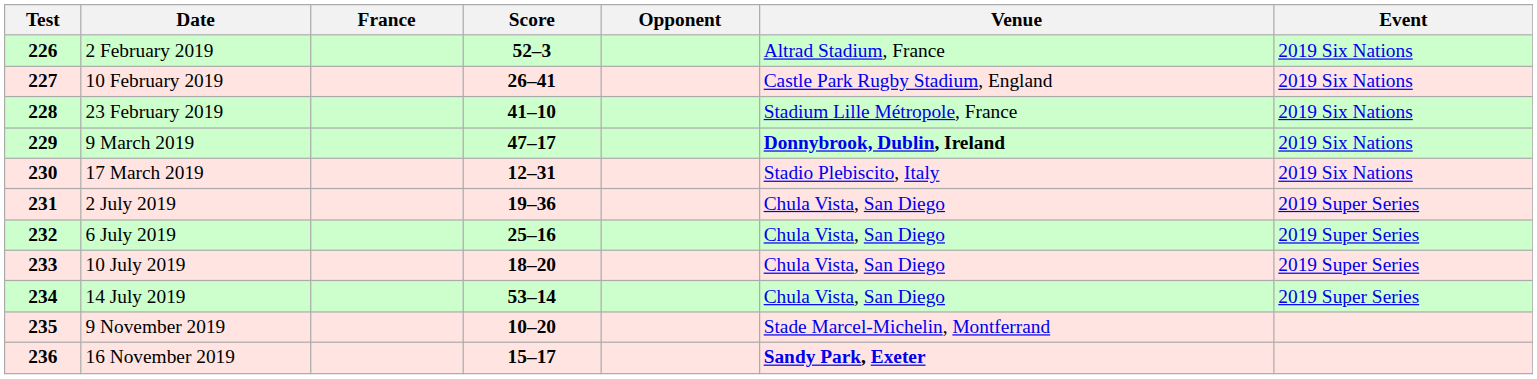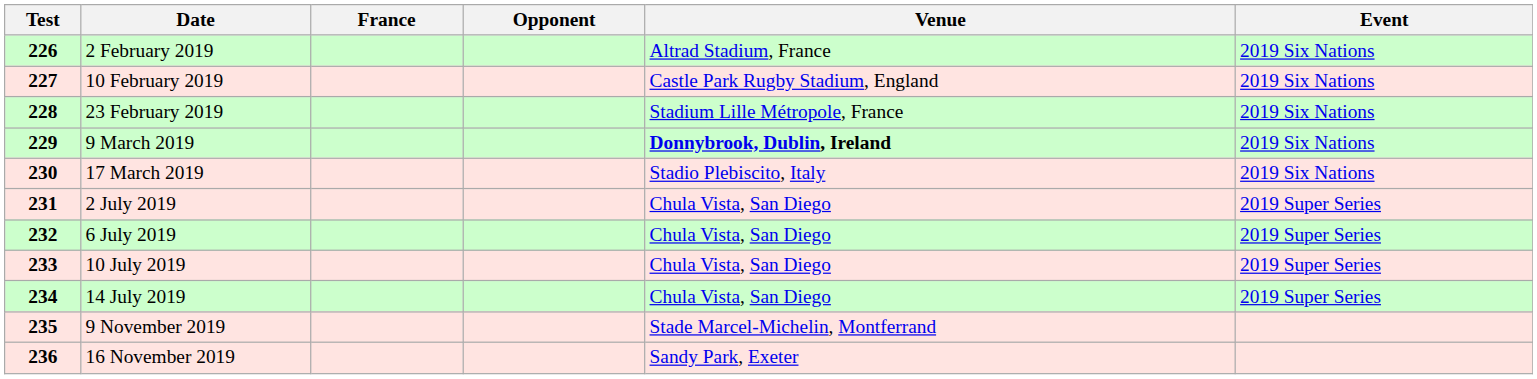 <table class="wikitable sortable" style="width:100%">
 <tr>
 <th style="width:5%">Test</th>
 <th style="width:15%">Date</th>
 <th style="width:10%">France</th>
-<th style="width:9%">Score</th>
 <th>Opponent</th>
 <th>Venue</th>
 <th>Event</th>
 </tr>
 <tr bgcolor=#ccffcc>
 <td align=center><strong>226</strong></td>
 <td>2 February 2019</td>
 <td></td>
-<td align="center"><strong>52–3</strong></td>
 <td></td>
 <td><a href='#'>Altrad Stadium</a>, France</td>
 <td><a href='#'>2019 Six Nations</a></td>
 </tr>
 <tr bgcolor=FFE4E1>
 <td align=center><strong>227</strong></td>
 <td>10 February 2019</td>
 <td></td>
-<td align="center"><strong>26–41</strong></td>
 <td></td>
 <td><a href='#'>Castle Park Rugby Stadium</a>, England</td>
 <td><a href='#'>2019 Six Nations</a></td>
 </tr>
 <tr bgcolor=#ccffcc>
 <td align=center><strong>228</strong></td>
 <td>23 February 2019</td>
 <td></td>
-<td align="center"><strong>41–10</strong></td>
 <td></td>
 <td><a href='#'>Stadium Lille Métropole</a>, France</td>
 <td><a href='#'>2019 Six Nations</a></td>
 </tr>
 <tr bgcolor=#ccffcc>
 <td align=center><strong>229</strong></td>
 <td>9 March 2019</td>
 <td></td>
-<td align="center"><strong>47–17</strong></td>
 <td></td>
 <td><strong><a href='#'>Donnybrook, Dublin</a>, Ireland</strong></td>
 <td><a href='#'>2019 Six Nations</a></td>
 </tr>
 <tr bgcolor=FFE4E1>
 <td align=center><strong>230</strong></td>
 <td>17 March 2019</td>
 <td></td>
-<td align="center"><strong>12–31</strong></td>
 <td></td>
 <td><a href='#'>Stadio Plebiscito</a>, <a href='#'>Italy</a></td>
 <td><a href='#'>2019 Six Nations</a></td>
 </tr>
 <tr bgcolor=FFE4E1>
 <td align=center><strong>231</strong></td>
 <td>2 July 2019</td>
 <td></td>
-<td align="center"><strong>19–36</strong></td>
 <td></td>
 <td><a href='#'>Chula Vista</a>, <a href='#'>San Diego</a></td>
 <td><a href='#'>2019 Super Series</a></td>
 </tr>
 <tr bgcolor=#ccffcc>
 <td align=center><strong>232</strong></td>
 <td>6 July 2019</td>
 <td></td>
-<td align="center"><strong>25–16</strong></td>
 <td></td>
 <td><a href='#'>Chula Vista</a>, <a href='#'>San Diego</a></td>
 <td><a href='#'>2019 Super Series</a></td>
 </tr>
 <tr bgcolor=FFE4E1>
 <td align=center><strong>233</strong></td>
 <td>10 July 2019</td>
 <td></td>
-<td align="center"><strong>18–20</strong></td>
 <td></td>
 <td><a href='#'>Chula Vista</a>, <a href='#'>San Diego</a></td>
 <td><a href='#'>2019 Super Series</a></td>
 </tr>
 <tr bgcolor=#ccffcc>
 <td align=center><strong>234</strong></td>
 <td>14 July 2019</td>
 <td></td>
-<td align="center"><strong>53–14</strong></td>
 <td></td>
 <td><a href='#'>Chula Vista</a>, <a href='#'>San Diego</a></td>
 <td><a href='#'>2019 Super Series</a></td>
 </tr>
 <tr bgcolor=FFE4E1>
 <td align=center><strong>235</strong></td>
 <td>9 November 2019</td>
 <td></td>
-<td align="center"><strong>10–20</strong></td>
 <td></td>
 <td><a href='#'>Stade Marcel-Michelin</a>, <a href='#'>Montferrand</a></td>
 <td></td>
 </tr>
 <tr bgcolor=FFE4E1>
 <td align=center><strong>236</strong></td>
 <td>16 November 2019</td>
 <td></td>
-<td align="center"><strong>15–17</strong></td>
 <td></td>
-<td><strong><a href='#'>Sandy Park</a>, <a href='#'>Exeter</a></strong></td>
+<td><a href='#'>Sandy Park</a>, <a href='#'>Exeter</a></td>
 <td></td>
 </tr>
 </table>
